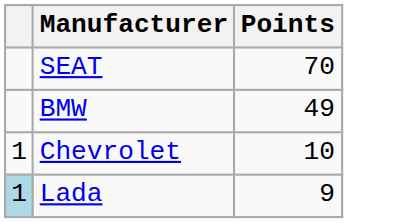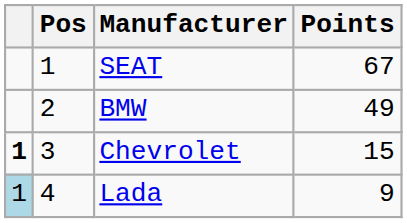 <table class="wikitable" style="font-size: 95%;">
 <tr>
 <th></th>
+<th>Pos</th>
 <th>Manufacturer</th>
 <th>Points</th>
 </tr>
 <tr>
 <td align="left"></td>
+<td>1</td>
 <td> <a href='#'>SEAT</a></td>
-<td align="right">70</td>
+<td align="right">67</td>
 </tr>
 <tr>
 <td align="left"></td>
+<td>2</td>
 <td> <a href='#'>BMW</a></td>
 <td align="right">49</td>
 </tr>
 <tr>
-<td align="left"> 1</td>
+<td align="left"><strong> 1</strong></td>
+<td>3</td>
 <td> <a href='#'>Chevrolet</a></td>
-<td align="right">10</td>
+<td align="right">15</td>
 </tr>
 <tr>
 <td align="left" style="background: lightblue;"> 1</td>
+<td>4</td>
 <td> <a href='#'>Lada</a></td>
 <td align="right">9</td>
 </tr>
 </table>
